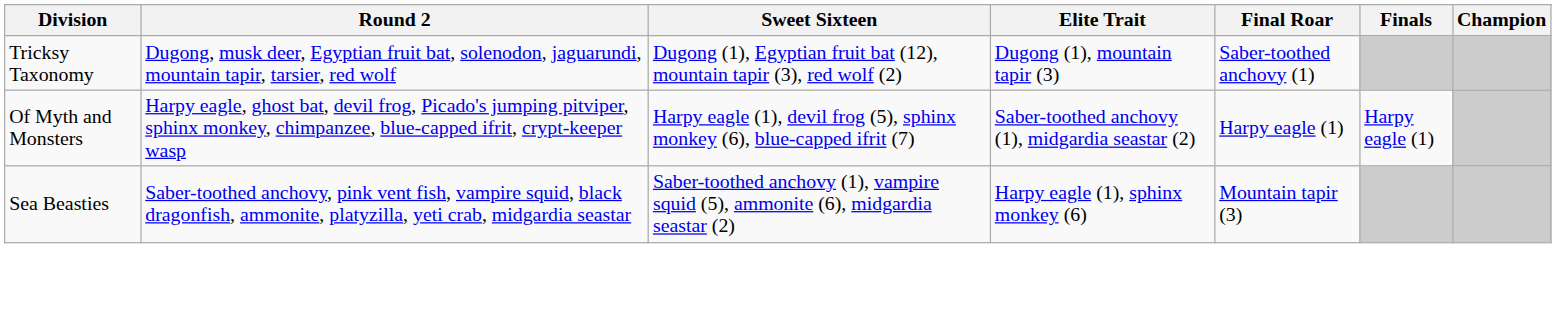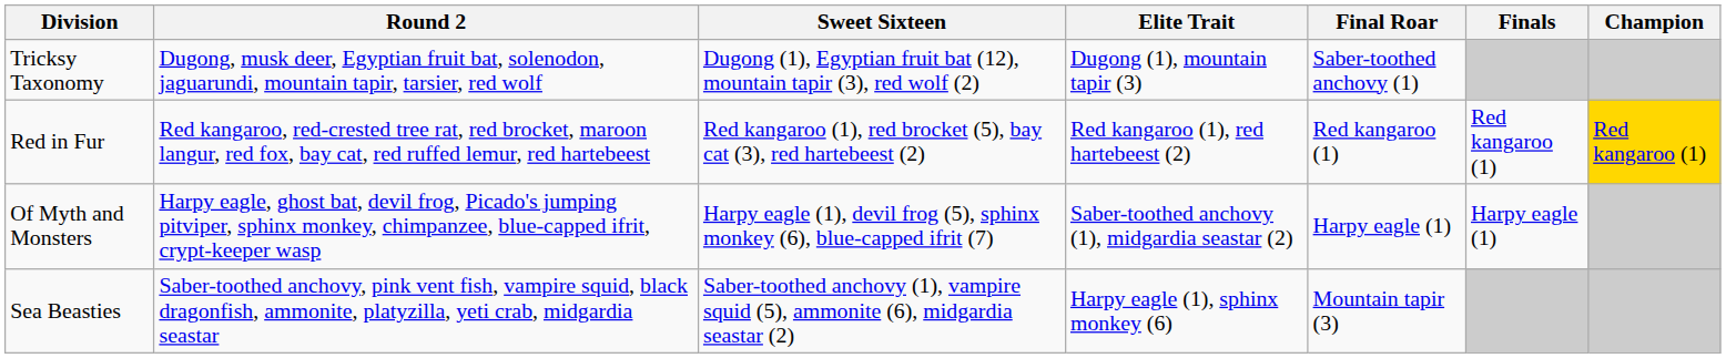 <table class="wikitable">
 <tr>
 <th>Division</th>
 <th>Round 2</th>
 <th>Sweet Sixteen</th>
 <th>Elite Trait</th>
 <th>Final Roar</th>
 <th>Finals</th>
 <th>Champion</th>
 </tr>
 <tr>
 <td>Tricksy Taxonomy</td>
 <td><a href='#'>Dugong</a>, <a href='#'>musk deer</a>, <a href='#'>Egyptian fruit bat</a>, <a href='#'>solenodon</a>, <a href='#'>jaguarundi</a>, <a href='#'>mountain tapir</a>, <a href='#'>tarsier</a>, <a href='#'>red wolf</a></td>
 <td><a href='#'>Dugong</a> (1), <a href='#'>Egyptian fruit bat</a> (12), <a href='#'>mountain tapir</a> (3), <a href='#'>red wolf</a> (2)</td>
 <td><a href='#'>Dugong</a> (1), <a href='#'>mountain tapir</a> (3)</td>
 <td><a href='#'>Saber-toothed anchovy</a> (1)</td>
 <td style="background:#ccc;"></td>
 <td style="background:#ccc;"></td>
 </tr>
 <tr>
+<td>Red in Fur</td>
+<td><a href='#'>Red kangaroo</a>, <a href='#'>red-crested tree rat</a>, <a href='#'>red brocket</a>, <a href='#'>maroon langur</a>, <a href='#'>red fox</a>, <a href='#'>bay cat</a>, <a href='#'>red ruffed lemur</a>, <a href='#'>red hartebeest</a></td>
+<td><a href='#'>Red kangaroo</a> (1), <a href='#'>red brocket</a> (5), <a href='#'>bay cat</a> (3), <a href='#'>red hartebeest</a> (2)</td>
+<td><a href='#'>Red kangaroo</a> (1), <a href='#'>red hartebeest</a> (2)</td>
+<td><a href='#'>Red kangaroo</a> (1)</td>
+<td><a href='#'>Red kangaroo</a> (1)</td>
+<td style="background:gold;"><a href='#'>Red kangaroo</a> (1)</td>
+</tr>
+<tr>
 <td>Of Myth and Monsters</td>
 <td><a href='#'>Harpy eagle</a>, <a href='#'>ghost bat</a>, <a href='#'>devil frog</a>, <a href='#'>Picado's jumping pitviper</a>, <a href='#'>sphinx monkey</a>, <a href='#'>chimpanzee</a>, <a href='#'>blue-capped ifrit</a>, <a href='#'>crypt-keeper wasp</a></td>
 <td><a href='#'>Harpy eagle</a> (1), <a href='#'>devil frog</a> (5), <a href='#'>sphinx monkey</a> (6), <a href='#'>blue-capped ifrit</a> (7)</td>
 <td><a href='#'>Saber-toothed anchovy</a> (1), <a href='#'>midgardia seastar</a> (2)</td>
 <td><a href='#'>Harpy eagle</a> (1)</td>
 <td><a href='#'>Harpy eagle</a> (1)</td>
 <td style="background:#ccc;"></td>
 </tr>
 <tr>
 <td>Sea Beasties</td>
 <td><a href='#'>Saber-toothed anchovy</a>, <a href='#'>pink vent fish</a>, <a href='#'>vampire squid</a>, <a href='#'>black dragonfish</a>, <a href='#'>ammonite</a>, <a href='#'>platyzilla</a>, <a href='#'>yeti crab</a>, <a href='#'>midgardia seastar</a></td>
 <td><a href='#'>Saber-toothed anchovy</a> (1), <a href='#'>vampire squid</a> (5), <a href='#'>ammonite</a> (6), <a href='#'>midgardia seastar</a> (2)</td>
 <td><a href='#'>Harpy eagle</a> (1), <a href='#'>sphinx monkey</a> (6)</td>
 <td><a href='#'>Mountain tapir</a> (3)</td>
 <td style="background:#ccc;"></td>
 <td style="background:#ccc;"></td>
 </tr>
 </table>
